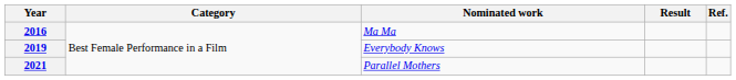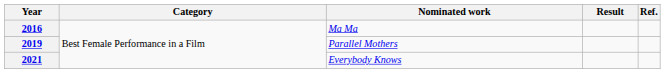 <table class=wikitable>
 <tr>
 <th scope="col" style="width:5em;">Year</th>
 <th scope="col" style="width:26em;">Category</th>
 <th scope="col" style="width:25em;">Nominated work</th>
 <th scope="col" style="width:5em;">Result</th>
 <th>Ref.</th>
 </tr>
 <tr>
 <th style="text-align:center;"><a href='#'>2016</a></th>
 <td rowspan="3">Best Female Performance in a Film</td>
 <td><em><a href='#'>Ma Ma</a></em></td>
 <td></td>
 <td align = "center"></td>
 </tr>
 <tr>
 <th style="text-align:center;"><a href='#'>2019</a></th>
-<td><em><a href='#'>Everybody Knows</a></em></td>
+<td><em><a href='#'>Parallel Mothers</a></em></td>
 <td></td>
 <td align = "center"></td>
 </tr>
 <tr>
 <th style="text-align:center;"><a href='#'>2021</a></th>
-<td><em><a href='#'>Parallel Mothers</a></em></td>
+<td><em><a href='#'>Everybody Knows</a></em></td>
 <td></td>
 <td align = "center"></td>
 </tr>
 </table>
